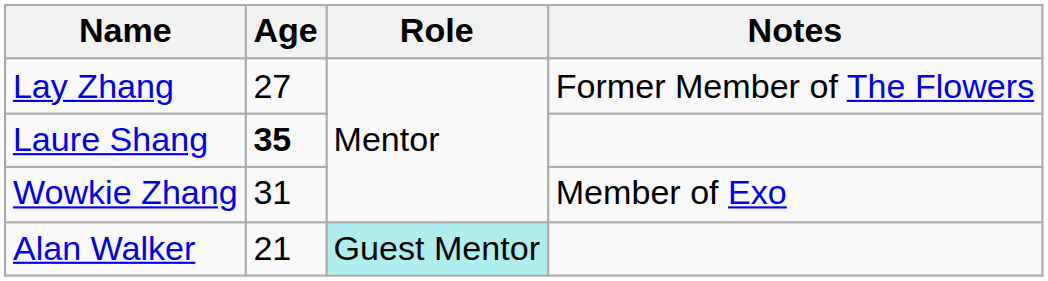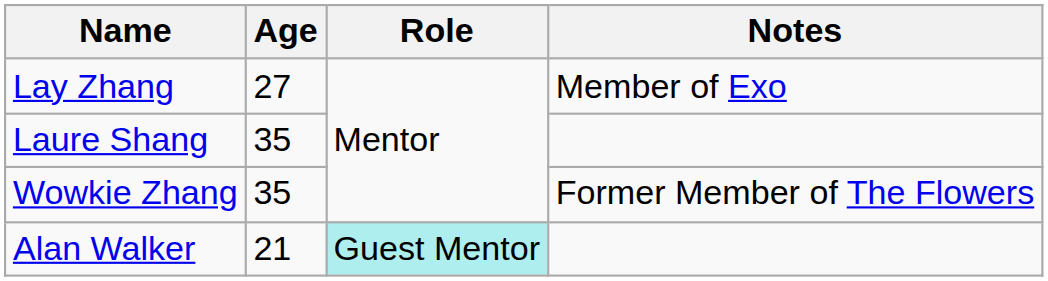 <table class="wikitable">
 <tr>
 <th>Name</th>
 <th>Age</th>
 <th>Role</th>
 <th>Notes</th>
 </tr>
 <tr>
 <td><a href='#'>Lay Zhang</a></td>
 <td>27</td>
 <td rowspan="3">Mentor</td>
-<td>Former Member of <a href='#'>The Flowers</a></td>
+<td>Member of <a href='#'>Exo</a></td>
 </tr>
 <tr>
 <td><a href='#'>Laure Shang</a></td>
-<td><strong>35</strong></td>
+<td>35</td>
 <td></td>
 </tr>
 <tr>
 <td><a href='#'>Wowkie Zhang</a></td>
-<td>31</td>
-<td>Member of <a href='#'>Exo</a></td>
+<td>35</td>
+<td>Former Member of <a href='#'>The Flowers</a></td>
 </tr>
 <tr>
 <td><a href='#'>Alan Walker</a></td>
 <td>21</td>
 <td style="background: paleturquoise;">Guest Mentor</td>
 <td></td>
 </tr>
 </table>
